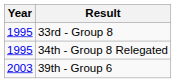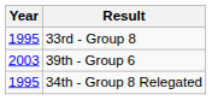 <table class="wikitable">
 <tr>
 <th>Year</th>
 <th>Result</th>
 </tr>
 <tr>
 <td><a href='#'>1995</a></td>
 <td>33rd - Group 8</td>
 </tr>
 <tr>
+<td><a href='#'>2003</a></td>
+<td>39th - Group 6</td>
+</tr>
+<tr>
 <td><a href='#'>1995</a></td>
 <td>34th - Group 8 Relegated</td>
 </tr>
-<tr>
-<td><a href='#'>2003</a></td>
-<td>39th - Group 6</td>
-</tr>
 </table>
